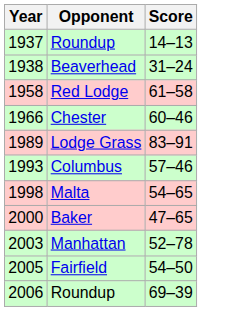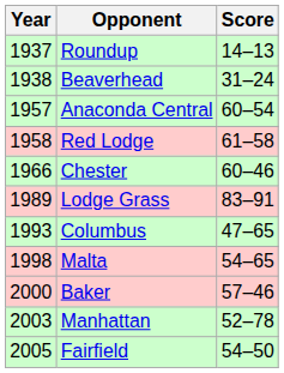 <table class="wikitable sortable">
 <tr>
 <th>Year</th>
 <th>Opponent</th>
 <th>Score</th>
 </tr>
 <tr style="background:#cfc">
 <td>1937</td>
 <td><a href='#'>Roundup</a></td>
 <td>14–13</td>
 </tr>
 <tr style="background:#cfc">
 <td>1938</td>
 <td><a href='#'>Beaverhead</a></td>
 <td>31–24</td>
+</tr>
+<tr style="background:#cfc">
+<td>1957</td>
+<td><a href='#'>Anaconda Central</a></td>
+<td>60–54</td>
 </tr>
 <tr style="background:#fcc">
 <td>1958</td>
 <td><a href='#'>Red Lodge</a></td>
 <td>61–58</td>
 </tr>
 <tr style="background:#cfc">
 <td>1966</td>
 <td><a href='#'>Chester</a></td>
 <td>60–46</td>
 </tr>
 <tr style="background:#fcc">
 <td>1989</td>
 <td><a href='#'>Lodge Grass</a></td>
 <td>83–91</td>
 </tr>
 <tr style="background:#cfc">
 <td>1993</td>
 <td><a href='#'>Columbus</a></td>
-<td>57–46</td>
+<td>47–65</td>
 </tr>
 <tr style="background:#fcc">
 <td>1998</td>
 <td><a href='#'>Malta</a></td>
 <td>54–65</td>
 </tr>
 <tr style="background:#fcc">
 <td>2000</td>
 <td><a href='#'>Baker</a></td>
-<td>47–65</td>
+<td>57–46</td>
 </tr>
 <tr style="background:#cfc">
 <td>2003</td>
 <td><a href='#'>Manhattan</a></td>
 <td>52–78</td>
 </tr>
 <tr style="background:#cfc">
 <td>2005</td>
 <td><a href='#'>Fairfield</a></td>
 <td>54–50</td>
 </tr>
-<tr style="background:#cfc">
-<td>2006</td>
-<td>Roundup</td>
-<td>69–39</td>
-</tr>
 </table>
